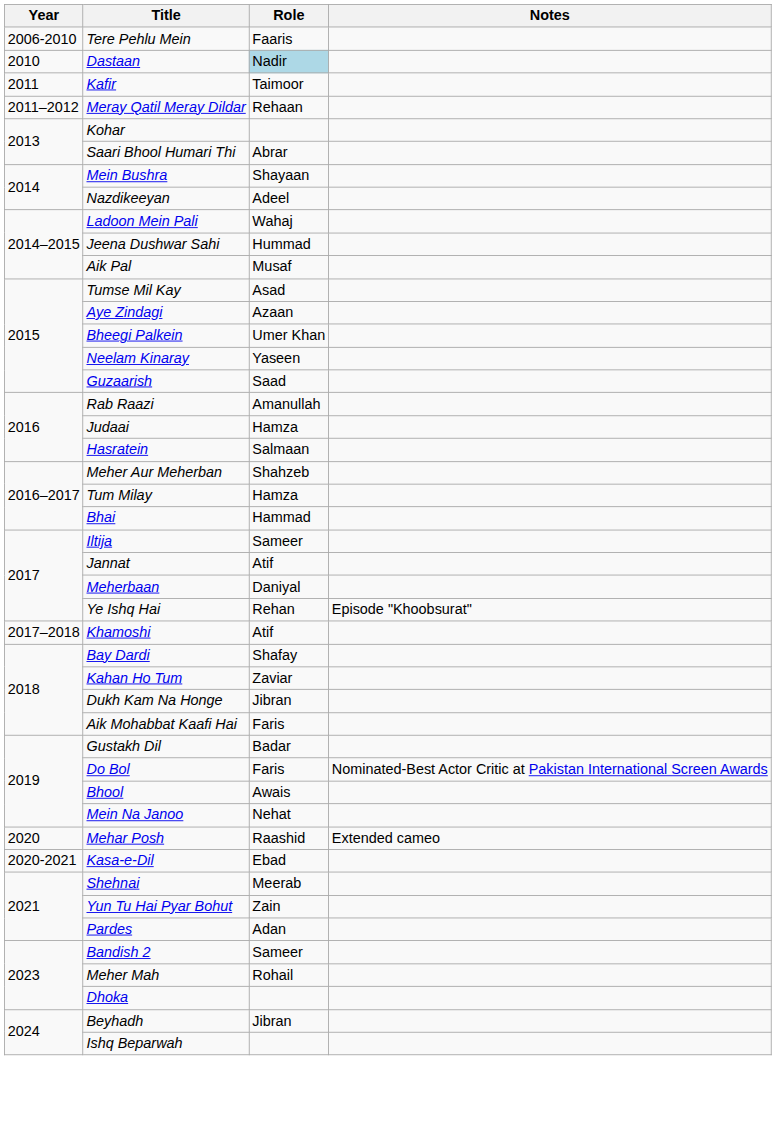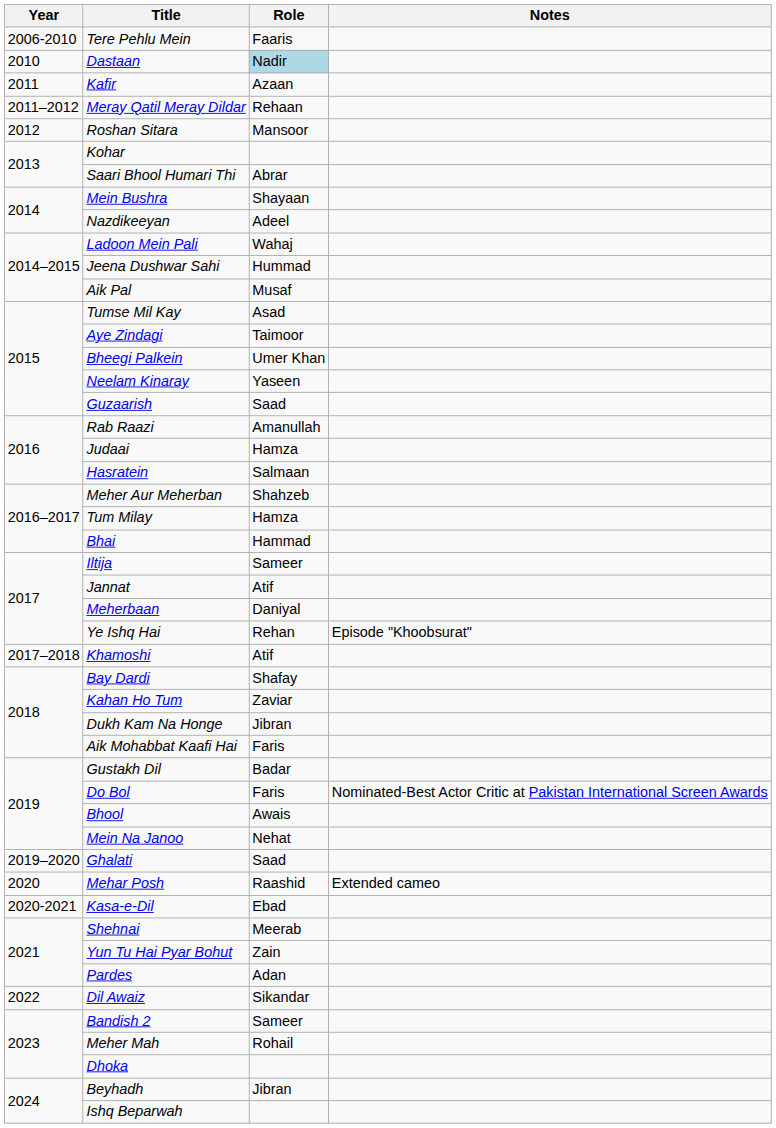 <table class="wikitable sortable plainrowheaders">
 <tr style="text-align:center;">
 <th scope="col">Year</th>
 <th scope="col">Title</th>
 <th scope="col">Role</th>
 <th scope="col">Notes</th>
 </tr>
 <tr>
 <td>2006-2010</td>
 <td><em>Tere Pehlu Mein</em></td>
 <td>Faaris</td>
 <td></td>
 </tr>
 <tr>
 <td>2010</td>
 <td><em><a href='#'>Dastaan</a></em></td>
 <td style="background: lightblue;">Nadir</td>
 <td></td>
 </tr>
 <tr>
 <td>2011</td>
 <td><a href='#'><em>Kafir</em></a></td>
-<td>Taimoor</td>
+<td>Azaan</td>
 <td></td>
 </tr>
 <tr>
 <td>2011–2012</td>
 <td><em><a href='#'>Meray Qatil Meray Dildar</a></em></td>
 <td>Rehaan</td>
+<td></td>
+</tr>
+<tr>
+<td>2012</td>
+<td><em>Roshan Sitara</em></td>
+<td>Mansoor</td>
 <td></td>
 </tr>
 <tr>
 <td Rowspan=2>2013</td>
 <td><em>Kohar</em></td>
 <td></td>
 <td></td>
 </tr>
 <tr>
 <td><em>Saari Bhool Humari Thi</em></td>
 <td>Abrar</td>
 <td></td>
 </tr>
 <tr>
 <td Rowspan=2>2014</td>
 <td><em><a href='#'>Mein Bushra</a></em></td>
 <td>Shayaan</td>
 <td></td>
 </tr>
 <tr>
 <td><em>Nazdikeeyan</em></td>
 <td>Adeel</td>
 <td></td>
 </tr>
 <tr>
 <td Rowspan=3>2014–2015</td>
 <td><em><a href='#'>Ladoon Mein Pali</a></em></td>
 <td>Wahaj</td>
 <td></td>
 </tr>
 <tr>
 <td><em>Jeena Dushwar Sahi</em></td>
 <td>Hummad</td>
 <td></td>
 </tr>
 <tr>
 <td><em>Aik Pal</em></td>
 <td>Musaf</td>
 <td></td>
 </tr>
 <tr>
 <td Rowspan=5>2015</td>
 <td><em>Tumse Mil Kay</em></td>
 <td>Asad</td>
 <td></td>
 </tr>
 <tr>
 <td><em><a href='#'>Aye Zindagi</a></em></td>
-<td>Azaan</td>
+<td>Taimoor</td>
 <td></td>
 </tr>
 <tr>
 <td><em><a href='#'>Bheegi Palkein</a></em></td>
 <td>Umer Khan</td>
 <td></td>
 </tr>
 <tr>
 <td><em><a href='#'>Neelam Kinaray</a></em></td>
 <td>Yaseen</td>
 <td></td>
 </tr>
 <tr>
 <td><em><a href='#'>Guzaarish</a></em></td>
 <td>Saad</td>
 <td></td>
 </tr>
 <tr>
 <td Rowspan=3>2016</td>
 <td><em>Rab Raazi </em></td>
 <td>Amanullah</td>
 <td></td>
 </tr>
 <tr>
 <td><em>Judaai</em></td>
 <td>Hamza</td>
 <td></td>
 </tr>
 <tr>
 <td><em><a href='#'>Hasratein</a></em></td>
 <td>Salmaan</td>
 <td></td>
 </tr>
 <tr>
 <td Rowspan=3>2016–2017</td>
 <td><em>Meher Aur Meherban</em></td>
 <td>Shahzeb</td>
 <td></td>
 </tr>
 <tr>
 <td><em>Tum Milay</em></td>
 <td>Hamza</td>
 <td></td>
 </tr>
 <tr>
 <td><em><a href='#'>Bhai</a></em></td>
 <td>Hammad</td>
 <td></td>
 </tr>
 <tr>
 <td Rowspan=4>2017</td>
 <td><em><a href='#'>Iltija</a></em></td>
 <td>Sameer</td>
 <td></td>
 </tr>
 <tr>
 <td><em>Jannat</em></td>
 <td>Atif</td>
 <td></td>
 </tr>
 <tr>
 <td><em><a href='#'>Meherbaan</a></em></td>
 <td>Daniyal</td>
 <td></td>
 </tr>
 <tr>
 <td><em>Ye Ishq Hai</em></td>
 <td>Rehan</td>
 <td>Episode "Khoobsurat"</td>
 </tr>
 <tr>
 <td>2017–2018</td>
 <td><em><a href='#'>Khamoshi</a></em></td>
 <td>Atif</td>
 <td></td>
 </tr>
 <tr>
 <td Rowspan=4>2018</td>
 <td><em><a href='#'>Bay Dardi</a></em></td>
 <td>Shafay</td>
 <td></td>
 </tr>
 <tr>
 <td><em><a href='#'>Kahan Ho Tum</a></em></td>
 <td>Zaviar</td>
 <td></td>
 </tr>
 <tr>
 <td><em>Dukh Kam Na Honge</em></td>
 <td>Jibran</td>
 <td></td>
 </tr>
 <tr>
 <td><em>Aik Mohabbat Kaafi Hai</em></td>
 <td>Faris</td>
 <td></td>
 </tr>
 <tr>
 <td Rowspan=4>2019</td>
 <td><em>Gustakh Dil</em></td>
 <td>Badar</td>
 <td></td>
 </tr>
 <tr>
 <td><em><a href='#'>Do Bol</a></em></td>
 <td>Faris</td>
 <td>Nominated-Best Actor Critic at <a href='#'>Pakistan International Screen Awards</a></td>
 </tr>
 <tr>
 <td><em><a href='#'>Bhool</a></em></td>
 <td>Awais</td>
 <td></td>
 </tr>
 <tr>
 <td><em><a href='#'>Mein Na Janoo</a></em></td>
 <td>Nehat</td>
 <td></td>
 </tr>
 <tr>
+<td>2019–2020</td>
+<td><em><a href='#'>Ghalati</a></em></td>
+<td>Saad</td>
+<td></td>
+</tr>
+<tr>
 <td>2020</td>
 <td><em><a href='#'>Mehar Posh</a></em></td>
 <td>Raashid</td>
 <td>Extended cameo</td>
 </tr>
 <tr>
 <td>2020-2021</td>
 <td><em><a href='#'>Kasa-e-Dil</a></em></td>
 <td>Ebad</td>
 <td></td>
 </tr>
 <tr>
 <td Rowspan=3>2021</td>
 <td><em><a href='#'>Shehnai</a></em></td>
 <td>Meerab</td>
 <td></td>
 </tr>
 <tr>
 <td><em><a href='#'>Yun Tu Hai Pyar Bohut</a></em></td>
 <td>Zain</td>
 <td></td>
 </tr>
 <tr>
 <td><em><a href='#'>Pardes</a></em></td>
 <td>Adan</td>
+<td></td>
+</tr>
+<tr>
+<td>2022</td>
+<td><em><a href='#'>Dil Awaiz</a></em></td>
+<td>Sikandar</td>
 <td></td>
 </tr>
 <tr>
 <td rowspan="3">2023</td>
 <td><em><a href='#'>Bandish 2</a></em></td>
 <td>Sameer</td>
 <td></td>
 </tr>
 <tr>
 <td><em>Meher Mah</em></td>
 <td>Rohail</td>
 <td></td>
 </tr>
 <tr>
 <td><em><a href='#'>Dhoka</a></em></td>
 <td></td>
 </tr>
 <tr>
 <td rowspan="2">2024</td>
 <td><em>Beyhadh</em></td>
 <td>Jibran</td>
 <td></td>
 </tr>
 <tr>
 <td><em>Ishq Beparwah</em></td>
 <td></td>
 <td></td>
 </tr>
 </table>
